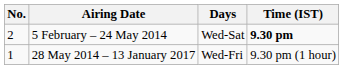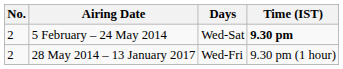 <table class="wikitable">
 <tr>
 <th>No.</th>
 <th>Airing Date</th>
 <th>Days</th>
 <th>Time (IST)</th>
 </tr>
 <tr>
 <td>2</td>
 <td>5 February – 24 May 2014</td>
 <td>Wed-Sat</td>
 <td><strong>9.30 pm</strong></td>
 </tr>
 <tr>
-<td>1</td>
+<td>2</td>
 <td>28 May 2014 – 13 January 2017</td>
 <td>Wed-Fri</td>
 <td>9.30 pm (1 hour)</td>
 </tr>
 </table>
